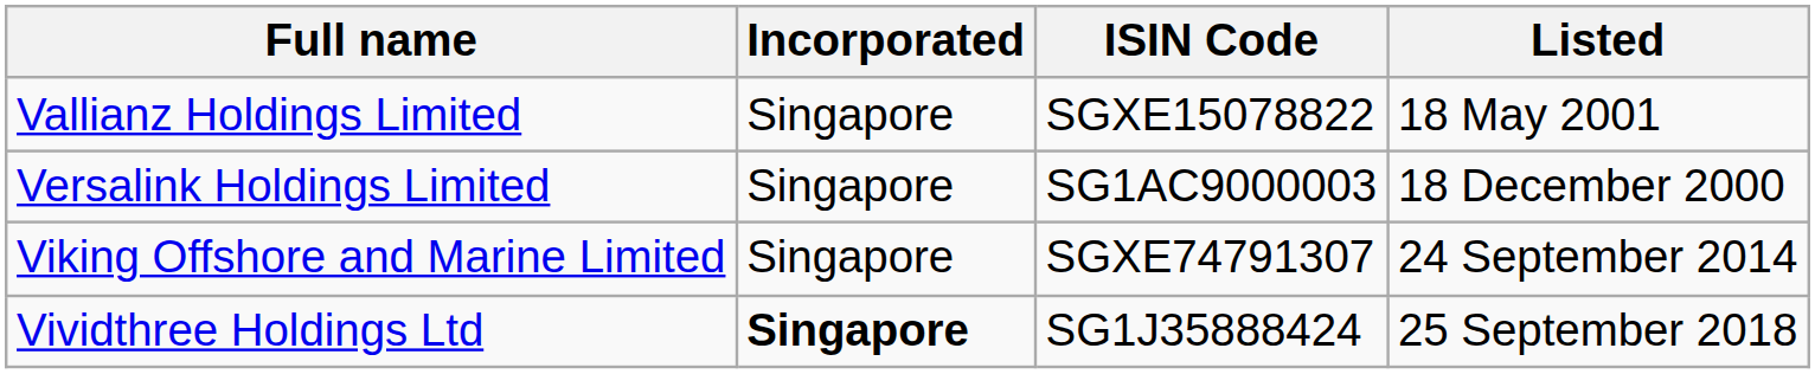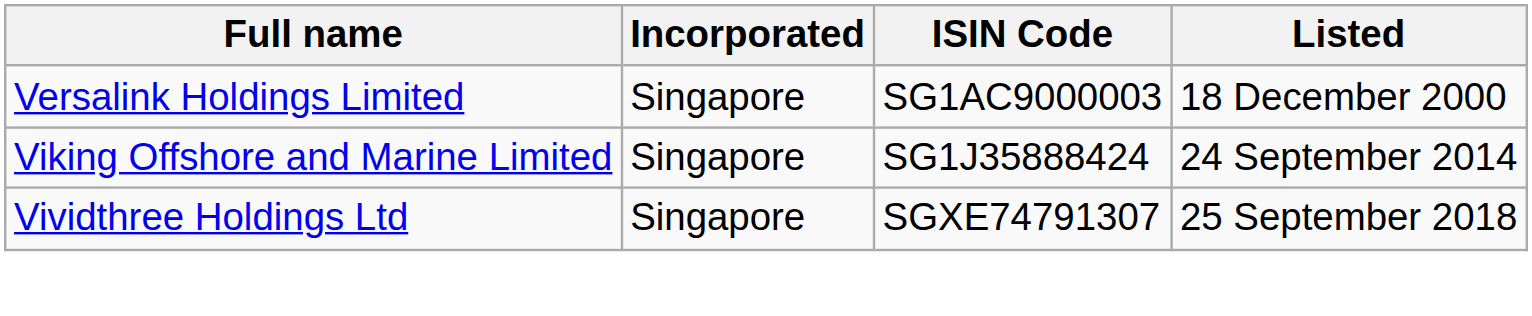 <table class="wikitable">
 <tr>
 <th>Full name</th>
 <th>Incorporated</th>
 <th>ISIN Code</th>
 <th>Listed</th>
-</tr>
-<tr>
-<td><a href='#'>Vallianz Holdings Limited</a></td>
-<td>Singapore</td>
-<td>SGXE15078822</td>
-<td>18 May 2001</td>
 </tr>
 <tr>
 <td><a href='#'>Versalink Holdings Limited</a></td>
 <td>Singapore</td>
 <td>SG1AC9000003</td>
 <td>18 December 2000</td>
 </tr>
 <tr>
 <td><a href='#'>Viking Offshore and Marine Limited</a></td>
 <td>Singapore</td>
-<td>SGXE74791307</td>
+<td>SG1J35888424</td>
 <td>24 September 2014</td>
 </tr>
 <tr>
 <td><a href='#'>Vividthree Holdings Ltd</a></td>
-<td><strong>Singapore</strong></td>
-<td>SG1J35888424</td>
+<td>Singapore</td>
+<td>SGXE74791307</td>
 <td>25 September 2018</td>
 </tr>
 </table>
